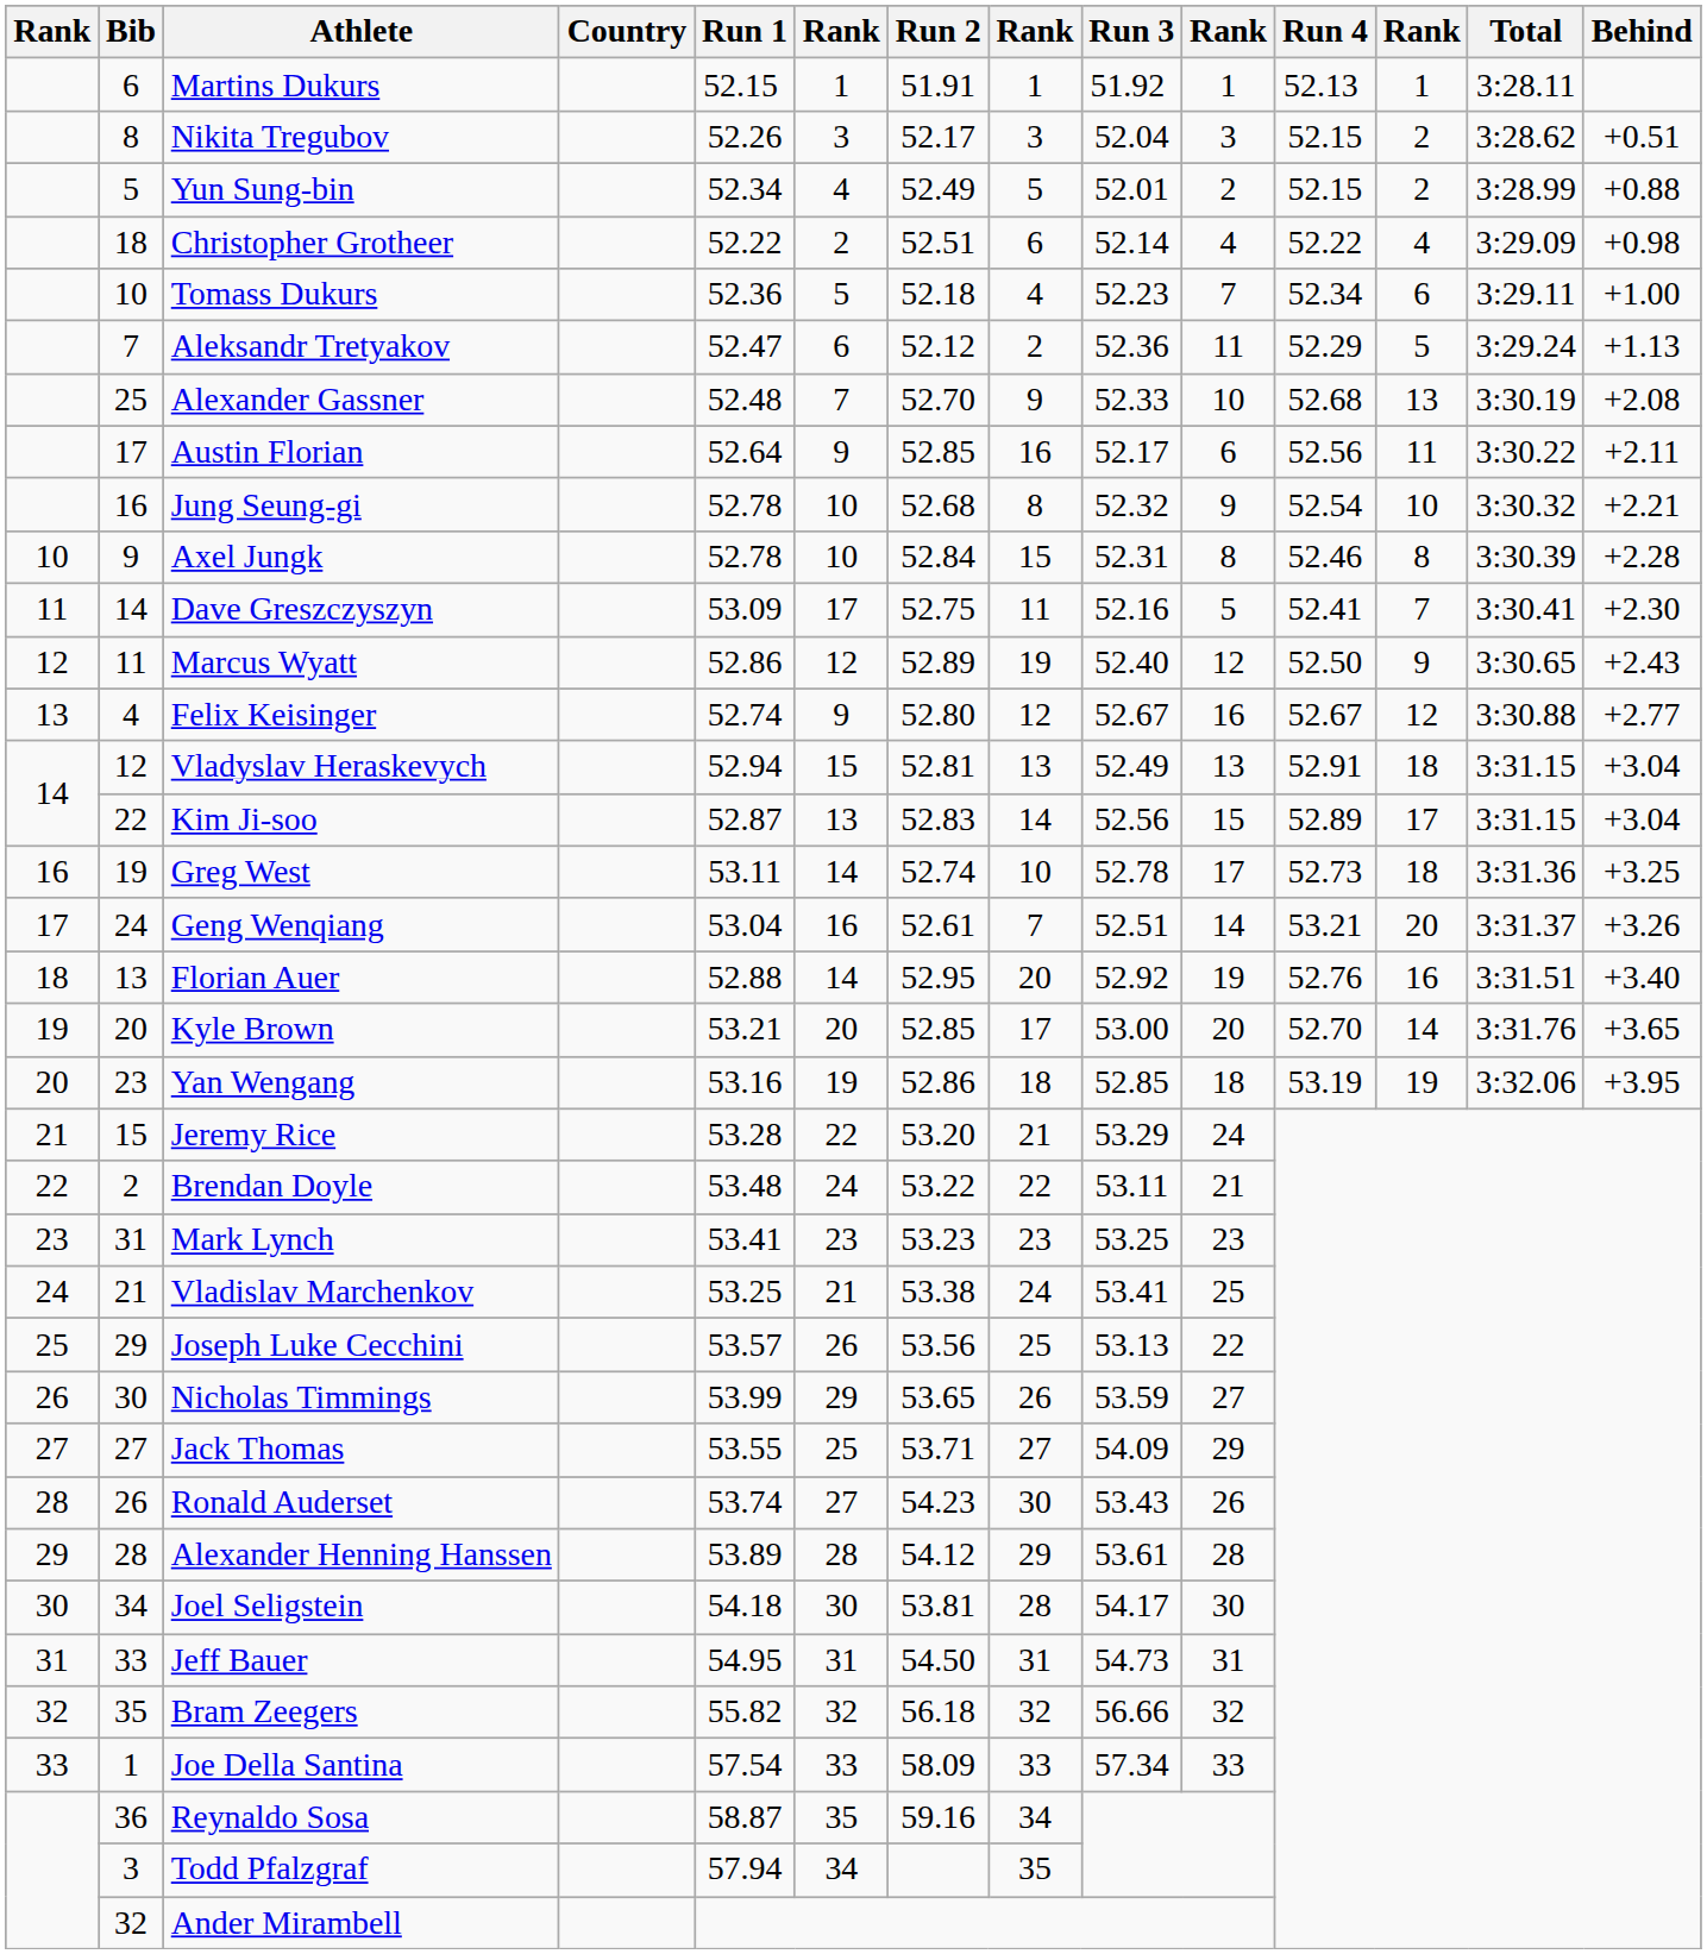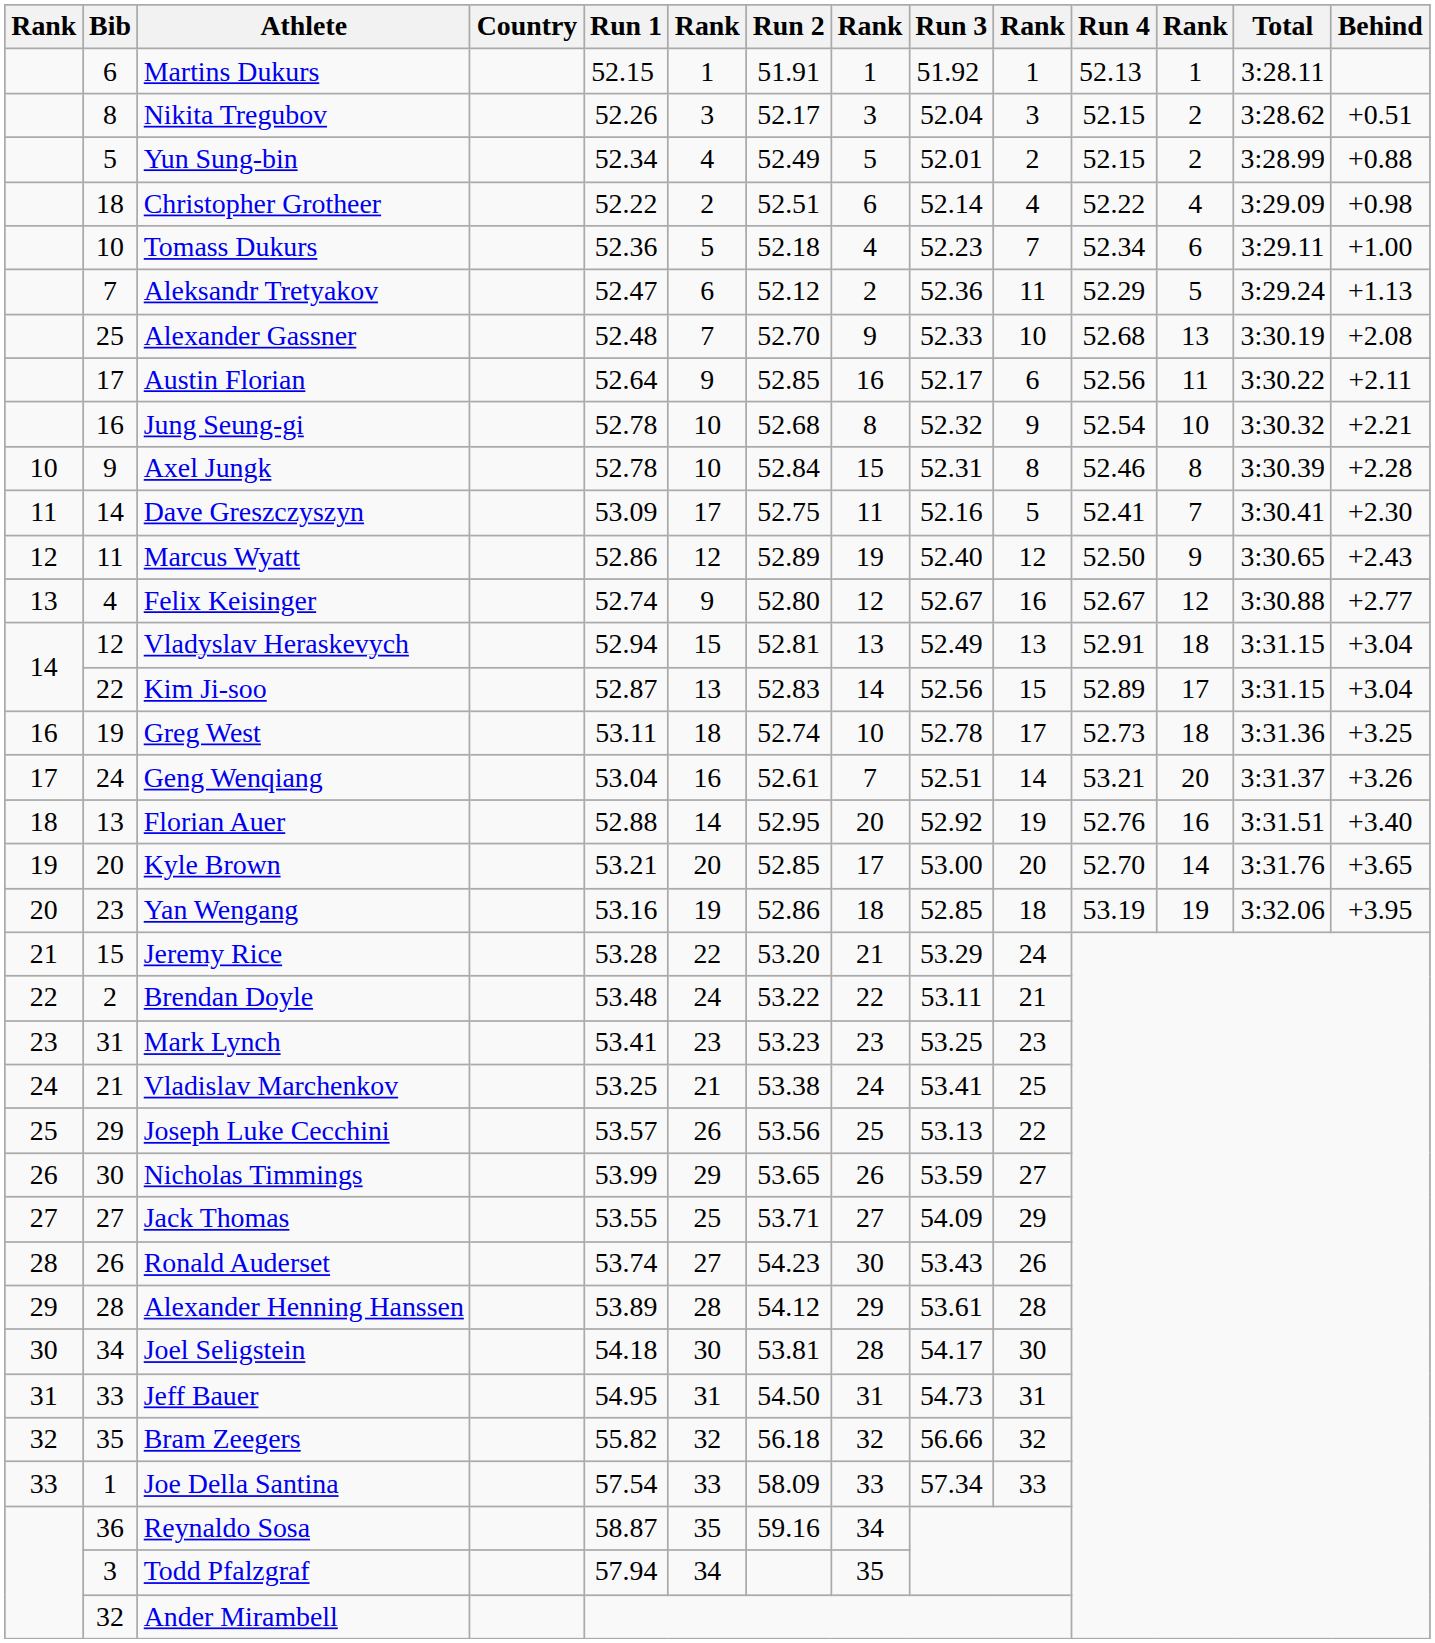 <table class="wikitable sortable" style="text-align:center">
 <tr>
 <th>Rank</th>
 <th>Bib</th>
 <th>Athlete</th>
 <th>Country</th>
 <th>Run 1</th>
 <th>Rank</th>
 <th>Run 2</th>
 <th>Rank</th>
 <th>Run 3</th>
 <th>Rank</th>
 <th>Run 4</th>
 <th>Rank</th>
 <th>Total</th>
 <th>Behind</th>
 </tr>
 <tr>
 <td></td>
 <td>6</td>
 <td align=left><a href='#'>Martins Dukurs</a></td>
 <td align=left></td>
 <td>52.15 </td>
 <td>1</td>
 <td>51.91</td>
 <td>1</td>
 <td>51.92 </td>
 <td>1</td>
 <td>52.13 </td>
 <td>1</td>
 <td>3:28.11</td>
 <td></td>
 </tr>
 <tr>
 <td></td>
 <td>8</td>
 <td align=left><a href='#'>Nikita Tregubov</a></td>
 <td align=left></td>
 <td>52.26</td>
 <td>3</td>
 <td>52.17</td>
 <td>3</td>
 <td>52.04</td>
 <td>3</td>
 <td>52.15</td>
 <td>2</td>
 <td>3:28.62</td>
 <td>+0.51</td>
 </tr>
 <tr>
 <td></td>
 <td>5</td>
 <td align=left><a href='#'>Yun Sung-bin</a></td>
 <td align=left></td>
 <td>52.34</td>
 <td>4</td>
 <td>52.49</td>
 <td>5</td>
 <td>52.01</td>
 <td>2</td>
 <td>52.15</td>
 <td>2</td>
 <td>3:28.99</td>
 <td>+0.88</td>
 </tr>
 <tr>
 <td></td>
 <td>18</td>
 <td align=left><a href='#'>Christopher Grotheer</a></td>
 <td align=left></td>
 <td>52.22</td>
 <td>2</td>
 <td>52.51</td>
 <td>6</td>
 <td>52.14</td>
 <td>4</td>
 <td>52.22</td>
 <td>4</td>
 <td>3:29.09</td>
 <td>+0.98</td>
 </tr>
 <tr>
 <td></td>
 <td>10</td>
 <td align=left><a href='#'>Tomass Dukurs</a></td>
 <td align=left></td>
 <td>52.36</td>
 <td>5</td>
 <td>52.18</td>
 <td>4</td>
 <td>52.23</td>
 <td>7</td>
 <td>52.34</td>
 <td>6</td>
 <td>3:29.11</td>
 <td>+1.00</td>
 </tr>
 <tr>
 <td></td>
 <td>7</td>
 <td align=left><a href='#'>Aleksandr Tretyakov</a></td>
 <td align=left></td>
 <td>52.47</td>
 <td>6</td>
 <td>52.12</td>
 <td>2</td>
 <td>52.36</td>
 <td>11</td>
 <td>52.29</td>
 <td>5</td>
 <td>3:29.24</td>
 <td>+1.13</td>
 </tr>
 <tr>
 <td></td>
 <td>25</td>
 <td align=left><a href='#'>Alexander Gassner</a></td>
 <td align=left></td>
 <td>52.48</td>
 <td>7</td>
 <td>52.70</td>
 <td>9</td>
 <td>52.33</td>
 <td>10</td>
 <td>52.68</td>
 <td>13</td>
 <td>3:30.19</td>
 <td>+2.08</td>
 </tr>
 <tr>
 <td></td>
 <td>17</td>
 <td align=left><a href='#'>Austin Florian</a></td>
 <td align=left></td>
 <td>52.64</td>
 <td>9</td>
 <td>52.85</td>
 <td>16</td>
 <td>52.17</td>
 <td>6</td>
 <td>52.56</td>
 <td>11</td>
 <td>3:30.22</td>
 <td>+2.11</td>
 </tr>
 <tr>
 <td></td>
 <td>16</td>
 <td align=left><a href='#'>Jung Seung-gi</a></td>
 <td align=left></td>
 <td>52.78</td>
 <td>10</td>
 <td>52.68</td>
 <td>8</td>
 <td>52.32</td>
 <td>9</td>
 <td>52.54</td>
 <td>10</td>
 <td>3:30.32</td>
 <td>+2.21</td>
 </tr>
 <tr>
 <td>10</td>
 <td>9</td>
 <td align=left><a href='#'>Axel Jungk</a></td>
 <td align=left></td>
 <td>52.78</td>
 <td>10</td>
 <td>52.84</td>
 <td>15</td>
 <td>52.31</td>
 <td>8</td>
 <td>52.46</td>
 <td>8</td>
 <td>3:30.39</td>
 <td>+2.28</td>
 </tr>
 <tr>
 <td>11</td>
 <td>14</td>
 <td align=left><a href='#'>Dave Greszczyszyn</a></td>
 <td align=left></td>
 <td>53.09</td>
 <td>17</td>
 <td>52.75</td>
 <td>11</td>
 <td>52.16</td>
 <td>5</td>
 <td>52.41</td>
 <td>7</td>
 <td>3:30.41</td>
 <td>+2.30</td>
 </tr>
 <tr>
 <td>12</td>
 <td>11</td>
 <td align=left><a href='#'>Marcus Wyatt</a></td>
 <td align=left></td>
 <td>52.86</td>
 <td>12</td>
 <td>52.89</td>
 <td>19</td>
 <td>52.40</td>
 <td>12</td>
 <td>52.50</td>
 <td>9</td>
 <td>3:30.65</td>
 <td>+2.43</td>
 </tr>
 <tr>
 <td>13</td>
 <td>4</td>
 <td align=left><a href='#'>Felix Keisinger</a></td>
 <td align=left></td>
 <td>52.74</td>
 <td>9</td>
 <td>52.80</td>
 <td>12</td>
 <td>52.67</td>
 <td>16</td>
 <td>52.67</td>
 <td>12</td>
 <td>3:30.88</td>
 <td>+2.77</td>
 </tr>
 <tr>
 <td rowspan=2>14</td>
 <td>12</td>
 <td align=left><a href='#'>Vladyslav Heraskevych</a></td>
 <td align=left></td>
 <td>52.94</td>
 <td>15</td>
 <td>52.81</td>
 <td>13</td>
 <td>52.49</td>
 <td>13</td>
 <td>52.91</td>
 <td>18</td>
 <td>3:31.15</td>
 <td>+3.04</td>
 </tr>
 <tr>
 <td>22</td>
 <td align=left><a href='#'>Kim Ji-soo</a></td>
 <td align=left></td>
 <td>52.87</td>
 <td>13</td>
 <td>52.83</td>
 <td>14</td>
 <td>52.56</td>
 <td>15</td>
 <td>52.89</td>
 <td>17</td>
 <td>3:31.15</td>
 <td>+3.04</td>
 </tr>
 <tr>
 <td>16</td>
 <td>19</td>
 <td align=left><a href='#'>Greg West</a></td>
 <td align=left></td>
 <td>53.11</td>
-<td>14</td>
+<td>18</td>
 <td>52.74</td>
 <td>10</td>
 <td>52.78</td>
 <td>17</td>
 <td>52.73</td>
 <td>18</td>
 <td>3:31.36</td>
 <td>+3.25</td>
 </tr>
 <tr>
 <td>17</td>
 <td>24</td>
 <td align=left><a href='#'>Geng Wenqiang</a></td>
 <td align=left></td>
 <td>53.04</td>
 <td>16</td>
 <td>52.61</td>
 <td>7</td>
 <td>52.51</td>
 <td>14</td>
 <td>53.21</td>
 <td>20</td>
 <td>3:31.37</td>
 <td>+3.26</td>
 </tr>
 <tr>
 <td>18</td>
 <td>13</td>
 <td align=left><a href='#'>Florian Auer</a></td>
 <td align=left></td>
 <td>52.88</td>
 <td>14</td>
 <td>52.95</td>
 <td>20</td>
 <td>52.92</td>
 <td>19</td>
 <td>52.76</td>
 <td>16</td>
 <td>3:31.51</td>
 <td>+3.40</td>
 </tr>
 <tr>
 <td>19</td>
 <td>20</td>
 <td align=left><a href='#'>Kyle Brown</a></td>
 <td align=left></td>
 <td>53.21</td>
 <td>20</td>
 <td>52.85</td>
 <td>17</td>
 <td>53.00</td>
 <td>20</td>
 <td>52.70</td>
 <td>14</td>
 <td>3:31.76</td>
 <td>+3.65</td>
 </tr>
 <tr>
 <td>20</td>
 <td>23</td>
 <td align=left><a href='#'>Yan Wengang</a></td>
 <td align=left></td>
 <td>53.16</td>
 <td>19</td>
 <td>52.86</td>
 <td>18</td>
 <td>52.85</td>
 <td>18</td>
 <td>53.19</td>
 <td>19</td>
 <td>3:32.06</td>
 <td>+3.95</td>
 </tr>
 <tr>
 <td>21</td>
 <td>15</td>
 <td align=left><a href='#'>Jeremy Rice</a></td>
 <td align=left></td>
 <td>53.28</td>
 <td>22</td>
 <td>53.20</td>
 <td>21</td>
 <td>53.29</td>
 <td>24</td>
 <td colspan=4 rowspan=16></td>
 </tr>
 <tr>
 <td>22</td>
 <td>2</td>
 <td align=left><a href='#'>Brendan Doyle</a></td>
 <td align=left></td>
 <td>53.48</td>
 <td>24</td>
 <td>53.22</td>
 <td>22</td>
 <td>53.11</td>
 <td>21</td>
 </tr>
 <tr>
 <td>23</td>
 <td>31</td>
 <td align=left><a href='#'>Mark Lynch</a></td>
 <td align=left></td>
 <td>53.41</td>
 <td>23</td>
 <td>53.23</td>
 <td>23</td>
 <td>53.25</td>
 <td>23</td>
 </tr>
 <tr>
 <td>24</td>
 <td>21</td>
 <td align=left><a href='#'>Vladislav Marchenkov</a></td>
 <td align=left></td>
 <td>53.25</td>
 <td>21</td>
 <td>53.38</td>
 <td>24</td>
 <td>53.41</td>
 <td>25</td>
 </tr>
 <tr>
 <td>25</td>
 <td>29</td>
 <td align=left><a href='#'>Joseph Luke Cecchini</a></td>
 <td align=left></td>
 <td>53.57</td>
 <td>26</td>
 <td>53.56</td>
 <td>25</td>
 <td>53.13</td>
 <td>22</td>
 </tr>
 <tr>
 <td>26</td>
 <td>30</td>
 <td align=left><a href='#'>Nicholas Timmings</a></td>
 <td align=left></td>
 <td>53.99</td>
 <td>29</td>
 <td>53.65</td>
 <td>26</td>
 <td>53.59</td>
 <td>27</td>
 </tr>
 <tr>
 <td>27</td>
 <td>27</td>
 <td align=left><a href='#'>Jack Thomas</a></td>
 <td align=left></td>
 <td>53.55</td>
 <td>25</td>
 <td>53.71</td>
 <td>27</td>
 <td>54.09</td>
 <td>29</td>
 </tr>
 <tr>
 <td>28</td>
 <td>26</td>
 <td align=left><a href='#'>Ronald Auderset</a></td>
 <td align=left></td>
 <td>53.74</td>
 <td>27</td>
 <td>54.23</td>
 <td>30</td>
 <td>53.43</td>
 <td>26</td>
 </tr>
 <tr>
 <td>29</td>
 <td>28</td>
 <td align=left><a href='#'>Alexander Henning Hanssen</a></td>
 <td align=left></td>
 <td>53.89</td>
 <td>28</td>
 <td>54.12</td>
 <td>29</td>
 <td>53.61</td>
 <td>28</td>
 </tr>
 <tr>
 <td>30</td>
 <td>34</td>
 <td align=left><a href='#'>Joel Seligstein</a></td>
 <td align=left></td>
 <td>54.18</td>
 <td>30</td>
 <td>53.81</td>
 <td>28</td>
 <td>54.17</td>
 <td>30</td>
 </tr>
 <tr>
 <td>31</td>
 <td>33</td>
 <td align=left><a href='#'>Jeff Bauer</a></td>
 <td align=left></td>
 <td>54.95</td>
 <td>31</td>
 <td>54.50</td>
 <td>31</td>
 <td>54.73</td>
 <td>31</td>
 </tr>
 <tr>
 <td>32</td>
 <td>35</td>
 <td align=left><a href='#'>Bram Zeegers</a></td>
 <td align=left></td>
 <td>55.82</td>
 <td>32</td>
 <td>56.18</td>
 <td>32</td>
 <td>56.66</td>
 <td>32</td>
 </tr>
 <tr>
 <td>33</td>
 <td>1</td>
 <td align=left><a href='#'>Joe Della Santina</a></td>
 <td align=left></td>
 <td>57.54</td>
 <td>33</td>
 <td>58.09</td>
 <td>33</td>
 <td>57.34</td>
 <td>33</td>
 </tr>
 <tr>
 <td rowspan=3></td>
 <td>36</td>
 <td align=left><a href='#'>Reynaldo Sosa</a></td>
 <td align=left></td>
 <td>58.87</td>
 <td>35</td>
 <td>59.16</td>
 <td>34</td>
 <td colspan=2 rowspan=2></td>
 </tr>
 <tr>
 <td>3</td>
 <td align=left><a href='#'>Todd Pfalzgraf</a></td>
 <td align=left></td>
 <td>57.94</td>
 <td>34</td>
 <td></td>
 <td>35</td>
 </tr>
 <tr>
 <td>32</td>
 <td align=left><a href='#'>Ander Mirambell</a></td>
 <td align=left></td>
 <td colspan="6"></td>
 </tr>
 </table>
